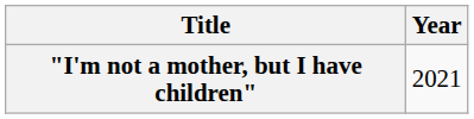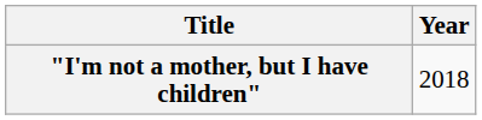 <table class="wikitable plainrowheaders" style="text-align:center;">
 <tr>
 <th scope="col" style="width:250px;">Title</th>
 <th scope="col">Year</th>
 </tr>
 <tr>
 <th scope="row">"I'm not a mother, but I have children"</th>
-<td>2021</td>
+<td>2018</td>
 </tr>
 </table>
